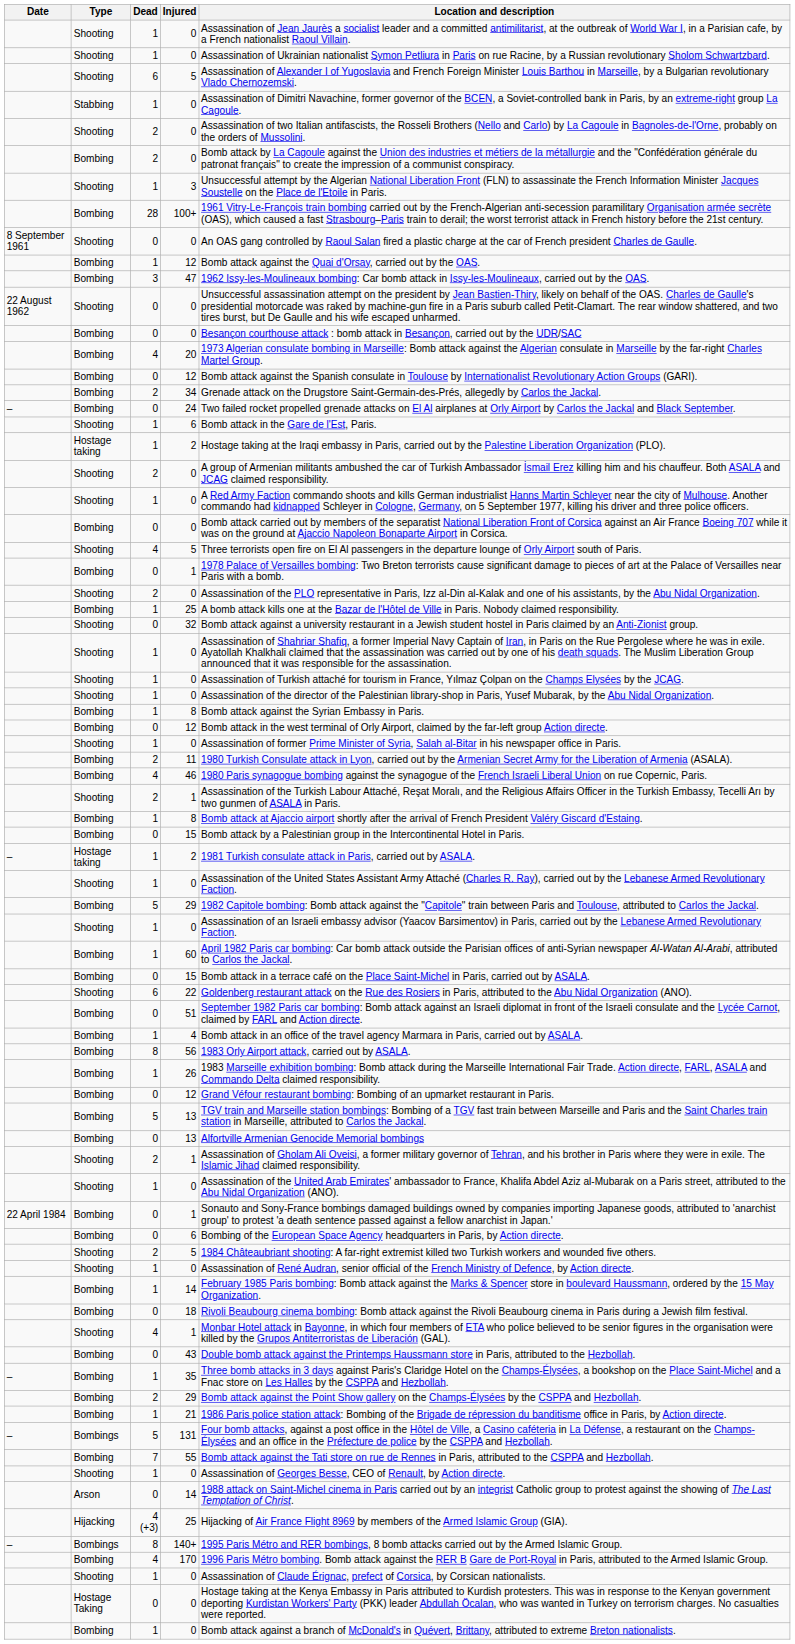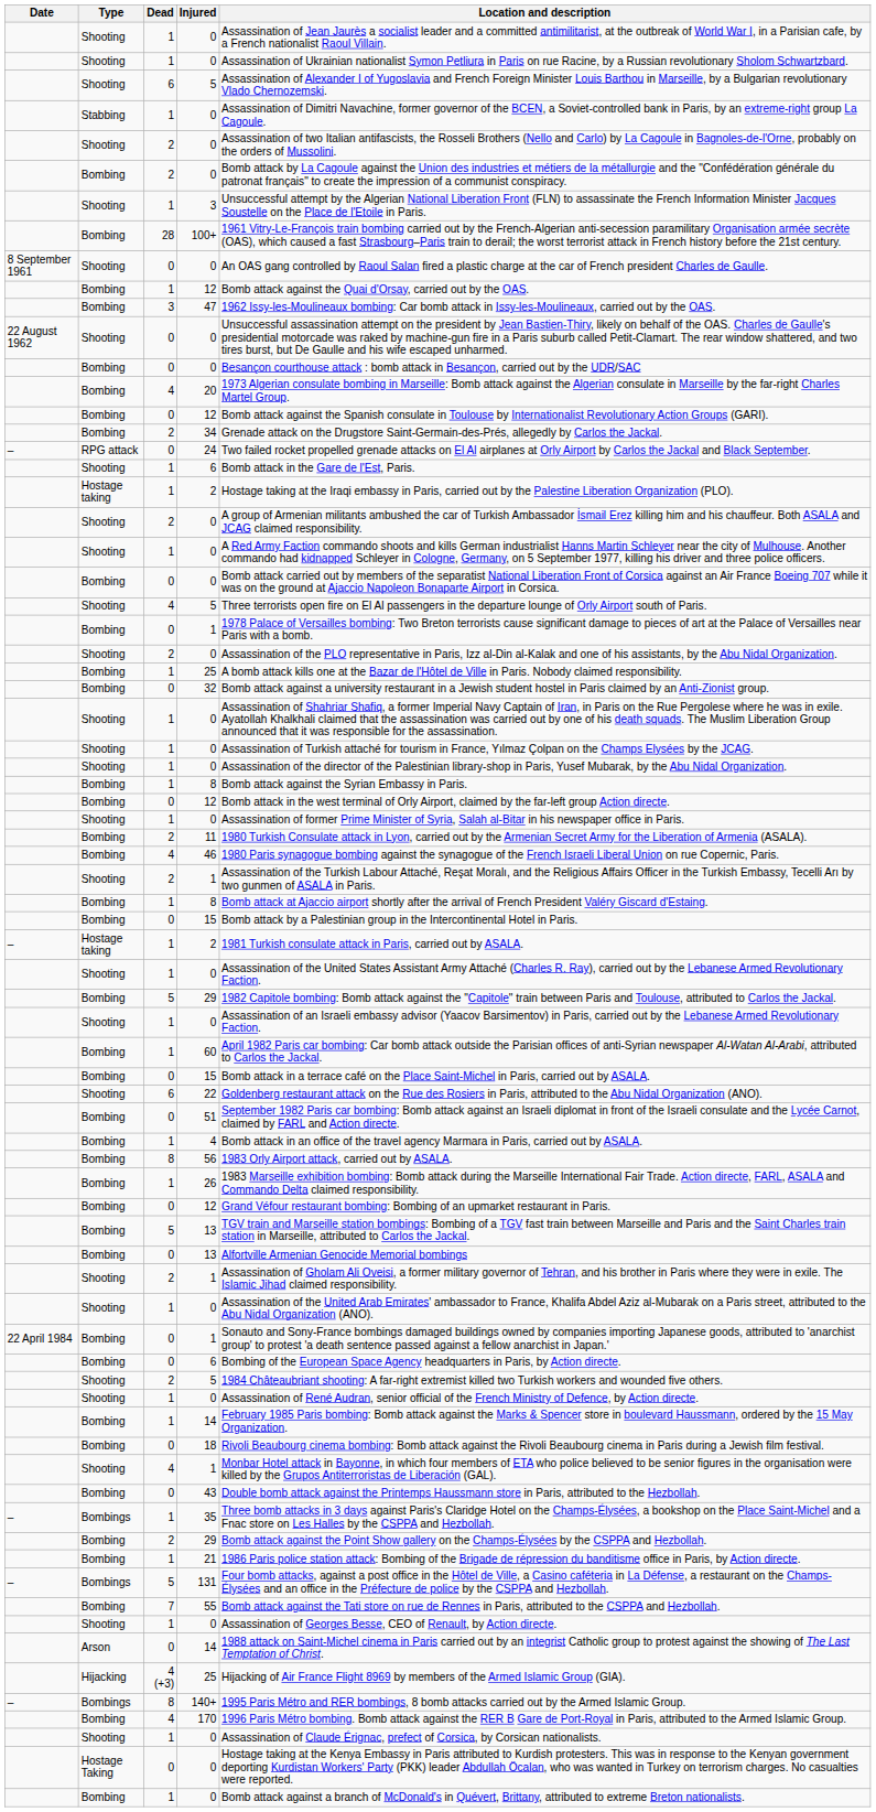 <table class="wikitable sortable">
 <tr>
 <th>Date</th>
 <th>Type</th>
 <th>Dead</th>
 <th>Injured</th>
 <th class="unsortable">Location and description</th>
 </tr>
 <tr>
 <td></td>
 <td>Shooting</td>
 <td align="right">1</td>
 <td align="right">0</td>
 <td>Assassination of <a href='#'>Jean Jaurès</a> a <a href='#'>socialist</a> leader and a committed <a href='#'>antimilitarist</a>, at the outbreak of <a href='#'>World War I</a>, in a Parisian cafe, by a French nationalist <a href='#'>Raoul Villain</a>.</td>
 </tr>
 <tr>
 <td></td>
 <td>Shooting</td>
 <td align="right">1</td>
 <td align="right">0</td>
 <td>Assassination of Ukrainian nationalist <a href='#'>Symon Petliura</a> in <a href='#'>Paris</a> on rue Racine, by a Russian revolutionary <a href='#'>Sholom Schwartzbard</a>.</td>
 </tr>
 <tr>
 <td></td>
 <td>Shooting</td>
 <td align="right">6</td>
 <td align="right">5</td>
 <td>Assassination of <a href='#'>Alexander I of Yugoslavia</a> and French Foreign Minister <a href='#'>Louis Barthou</a> in <a href='#'>Marseille</a>, by a Bulgarian revolutionary <a href='#'>Vlado Chernozemski</a>.</td>
 </tr>
 <tr>
 <td></td>
 <td>Stabbing</td>
 <td align="right">1</td>
 <td align="right">0</td>
 <td>Assassination of Dimitri Navachine, former governor of the <a href='#'>BCEN</a>, a Soviet-controlled bank in Paris, by an <a href='#'>extreme-right</a> group <a href='#'>La Cagoule</a>.</td>
 </tr>
 <tr>
 <td></td>
 <td>Shooting</td>
 <td align="right">2</td>
 <td align="right">0</td>
 <td>Assassination of two Italian antifascists, the Rosseli Brothers (<a href='#'>Nello</a> and <a href='#'>Carlo</a>) by <a href='#'>La Cagoule</a> in <a href='#'>Bagnoles-de-l'Orne</a>, probably on the orders of <a href='#'>Mussolini</a>.</td>
 </tr>
 <tr>
 <td></td>
 <td>Bombing</td>
 <td align="right">2</td>
 <td align="right">0</td>
 <td>Bomb attack by <a href='#'>La Cagoule</a> against the <a href='#'>Union des industries et métiers de la métallurgie</a> and the "Confédération générale du patronat français" to create the impression of a communist conspiracy.</td>
 </tr>
 <tr>
 <td></td>
 <td>Shooting</td>
 <td align="right">1</td>
 <td align="right">3</td>
 <td>Unsuccessful attempt by the Algerian <a href='#'>National Liberation Front</a> (FLN) to assassinate the French Information Minister <a href='#'>Jacques Soustelle</a> on the <a href='#'>Place de l'Etoile</a> in Paris.</td>
 </tr>
 <tr>
 <td></td>
 <td>Bombing</td>
 <td align="right">28</td>
 <td align="right">100+</td>
 <td><a href='#'>1961 Vitry-Le-François train bombing</a> carried out by the French-Algerian anti-secession paramilitary <a href='#'>Organisation armée secrète</a> (OAS), which caused a fast <a href='#'>Strasbourg</a>–<a href='#'>Paris</a> train to derail; the worst terrorist attack in French history before the 21st century.</td>
 </tr>
 <tr>
 <td>8 September 1961</td>
 <td>Shooting</td>
 <td align="right">0</td>
 <td align="right">0</td>
 <td>An OAS gang controlled by <a href='#'>Raoul Salan</a> fired a plastic charge at the car of French president <a href='#'>Charles de Gaulle</a>.</td>
 </tr>
 <tr>
 <td></td>
 <td>Bombing</td>
 <td align="right">1</td>
 <td align="right">12</td>
 <td>Bomb attack against the <a href='#'>Quai d'Orsay</a>, carried out by the <a href='#'>OAS</a>.</td>
 </tr>
 <tr>
 <td></td>
 <td>Bombing</td>
 <td align="right">3</td>
 <td align="right">47</td>
 <td><a href='#'>1962 Issy-les-Moulineaux bombing</a>: Car bomb attack in <a href='#'>Issy-les-Moulineaux</a>, carried out by the <a href='#'>OAS</a>.</td>
 </tr>
 <tr>
 <td>22 August 1962</td>
 <td>Shooting</td>
 <td align="right">0</td>
 <td align="right">0</td>
 <td>Unsuccessful assassination attempt on the president by <a href='#'>Jean Bastien-Thiry</a>, likely on behalf of the OAS. <a href='#'>Charles de Gaulle</a>'s presidential motorcade was raked by machine-gun fire in a Paris suburb called Petit-Clamart. The rear window shattered, and two tires burst, but De Gaulle and his wife escaped unharmed.</td>
 </tr>
 <tr>
 <td></td>
 <td>Bombing</td>
 <td align="right">0</td>
 <td align="right">0</td>
 <td><a href='#'>Besançon courthouse attack</a> : bomb attack in <a href='#'>Besançon</a>, carried out by the <a href='#'>UDR</a>/<a href='#'>SAC</a></td>
 </tr>
 <tr>
 <td></td>
 <td>Bombing</td>
 <td align="right">4</td>
 <td align="right">20</td>
 <td><a href='#'>1973 Algerian consulate bombing in Marseille</a>: Bomb attack against the <a href='#'>Algerian</a> consulate in <a href='#'>Marseille</a> by the far-right <a href='#'>Charles Martel Group</a>.</td>
 </tr>
 <tr>
 <td></td>
 <td>Bombing</td>
 <td align="right">0</td>
 <td align="right">12</td>
 <td>Bomb attack against the Spanish consulate in <a href='#'>Toulouse</a> by <a href='#'>Internationalist Revolutionary Action Groups</a> (GARI).</td>
 </tr>
 <tr>
 <td></td>
 <td>Bombing</td>
 <td align="right">2</td>
 <td align="right">34</td>
 <td>Grenade attack on the Drugstore Saint-Germain-des-Prés, allegedly by <a href='#'>Carlos the Jackal</a>.</td>
 </tr>
 <tr>
 <td>–</td>
-<td>Bombing</td>
+<td>RPG attack</td>
 <td align="right">0</td>
 <td align="right">24</td>
 <td>Two failed rocket propelled grenade attacks on <a href='#'>El Al</a> airplanes at <a href='#'>Orly Airport</a> by <a href='#'>Carlos the Jackal</a> and <a href='#'>Black September</a>.</td>
 </tr>
 <tr>
 <td></td>
 <td>Shooting</td>
 <td align="right">1</td>
 <td align="right">6</td>
 <td>Bomb attack in the <a href='#'>Gare de l'Est</a>, Paris.</td>
 </tr>
 <tr>
 <td></td>
 <td>Hostage taking</td>
 <td align="right">1</td>
 <td align="right">2</td>
 <td>Hostage taking at the Iraqi embassy in Paris, carried out by the <a href='#'>Palestine Liberation Organization</a> (PLO).</td>
 </tr>
 <tr>
 <td></td>
 <td>Shooting</td>
 <td align="right">2</td>
 <td align="right">0</td>
 <td>A group of Armenian militants ambushed the car of Turkish Ambassador <a href='#'>İsmail Erez</a> killing him and his chauffeur. Both <a href='#'>ASALA</a> and <a href='#'>JCAG</a> claimed responsibility.</td>
 </tr>
 <tr>
 <td></td>
 <td>Shooting</td>
 <td align="right">1</td>
 <td align="right">0</td>
 <td>A <a href='#'>Red Army Faction</a> commando shoots and kills German industrialist <a href='#'>Hanns Martin Schleyer</a> near the city of <a href='#'>Mulhouse</a>. Another commando had <a href='#'>kidnapped</a> Schleyer in <a href='#'>Cologne</a>, <a href='#'>Germany</a>, on 5 September 1977, killing his driver and three police officers.</td>
 </tr>
 <tr>
 <td></td>
 <td>Bombing</td>
 <td align="right">0</td>
 <td align="right">0</td>
 <td>Bomb attack carried out by members of the separatist <a href='#'>National Liberation Front of Corsica</a> against an Air France <a href='#'>Boeing 707</a> while it was on the ground at <a href='#'>Ajaccio Napoleon Bonaparte Airport</a> in Corsica.</td>
 </tr>
 <tr>
 <td></td>
 <td>Shooting</td>
 <td align="right">4</td>
 <td align="right">5</td>
 <td>Three terrorists open fire on El Al passengers in the departure lounge of <a href='#'>Orly Airport</a> south of Paris.</td>
 </tr>
 <tr>
 <td></td>
 <td>Bombing</td>
 <td align="right">0</td>
 <td align="right">1</td>
 <td><a href='#'>1978 Palace of Versailles bombing</a>: Two Breton terrorists cause significant damage to pieces of art at the Palace of Versailles near Paris with a bomb.</td>
 </tr>
 <tr>
 <td></td>
 <td>Shooting</td>
 <td align="right">2</td>
 <td align="right">0</td>
 <td>Assassination of the <a href='#'>PLO</a> representative in Paris, Izz al-Din al-Kalak and one of his assistants, by the <a href='#'>Abu Nidal Organization</a>.</td>
 </tr>
 <tr>
 <td></td>
 <td>Bombing</td>
 <td align="right">1</td>
 <td align="right">25</td>
 <td>A bomb attack kills one at the <a href='#'>Bazar de l'Hôtel de Ville</a> in Paris. Nobody claimed responsibility.</td>
 </tr>
 <tr>
 <td></td>
-<td>Shooting</td>
+<td>Bombing</td>
 <td align="right">0</td>
 <td align="right">32</td>
 <td>Bomb attack against a university restaurant in a Jewish student hostel in Paris claimed by an <a href='#'>Anti-Zionist</a> group.</td>
 </tr>
 <tr>
 <td></td>
 <td>Shooting</td>
 <td align="right">1</td>
 <td align="right">0</td>
 <td>Assassination of <a href='#'>Shahriar Shafiq</a>, a former Imperial Navy Captain of <a href='#'>Iran</a>, in Paris on the Rue Pergolese where he was in exile. Ayatollah Khalkhali claimed that the assassination was carried out by one of his <a href='#'>death squads</a>. The Muslim Liberation Group announced that it was responsible for the assassination.</td>
 </tr>
 <tr>
 <td></td>
 <td>Shooting</td>
 <td align="right">1</td>
 <td align="right">0</td>
 <td>Assassination of Turkish attaché for tourism in France, Yılmaz Çolpan on the <a href='#'>Champs Elysées</a> by the <a href='#'>JCAG</a>.</td>
 </tr>
 <tr>
 <td></td>
 <td>Shooting</td>
 <td align="right">1</td>
 <td align="right">0</td>
 <td>Assassination of the director of the Palestinian library-shop in Paris, Yusef Mubarak, by the <a href='#'>Abu Nidal Organization</a>.</td>
 </tr>
 <tr>
 <td></td>
 <td>Bombing</td>
 <td align="right">1</td>
 <td align="right">8</td>
 <td>Bomb attack against the Syrian Embassy in Paris.</td>
 </tr>
 <tr>
 <td></td>
 <td>Bombing</td>
 <td align="right">0</td>
 <td align="right">12</td>
 <td>Bomb attack in the west terminal of Orly Airport, claimed by the far-left group <a href='#'>Action directe</a>.</td>
 </tr>
 <tr>
 <td></td>
 <td>Shooting</td>
 <td align="right">1</td>
 <td align="right">0</td>
 <td>Assassination of former <a href='#'>Prime Minister of Syria</a>, <a href='#'>Salah al-Bitar</a> in his newspaper office in Paris.</td>
 </tr>
 <tr>
 <td></td>
 <td>Bombing</td>
 <td align="right">2</td>
 <td align="right">11</td>
 <td><a href='#'>1980 Turkish Consulate attack in Lyon</a>, carried out by the <a href='#'>Armenian Secret Army for the Liberation of Armenia</a> (ASALA).</td>
 </tr>
 <tr>
 <td></td>
 <td>Bombing</td>
 <td align="right">4</td>
 <td align="right">46</td>
 <td><a href='#'>1980 Paris synagogue bombing</a> against the synagogue of the <a href='#'>French Israeli Liberal Union</a> on rue Copernic, Paris.</td>
 </tr>
 <tr>
 <td></td>
 <td>Shooting</td>
 <td align="right">2</td>
 <td align="right">1</td>
 <td>Assassination of the Turkish Labour Attaché, Reşat Moralı, and the Religious Affairs Officer in the Turkish Embassy, Tecelli Arı by two gunmen of <a href='#'>ASALA</a> in Paris.</td>
 </tr>
 <tr>
 <td></td>
 <td>Bombing</td>
 <td align="right">1</td>
 <td align="right">8</td>
 <td><a href='#'>Bomb attack at Ajaccio airport</a> shortly after the arrival of French President <a href='#'>Valéry Giscard d'Estaing</a>.</td>
 </tr>
 <tr>
 <td></td>
 <td>Bombing</td>
 <td align="right">0</td>
 <td align="right">15</td>
 <td>Bomb attack by a Palestinian group in the Intercontinental Hotel in Paris.</td>
 </tr>
 <tr>
 <td>–</td>
 <td>Hostage taking</td>
 <td align="right">1</td>
 <td align="right">2</td>
 <td><a href='#'>1981 Turkish consulate attack in Paris</a>, carried out by <a href='#'>ASALA</a>.</td>
 </tr>
 <tr>
 <td></td>
 <td>Shooting</td>
 <td align="right">1</td>
 <td align="right">0</td>
 <td>Assassination of the United States Assistant Army Attaché (<a href='#'>Charles R. Ray</a>), carried out by the <a href='#'>Lebanese Armed Revolutionary Faction</a>.</td>
 </tr>
 <tr>
 <td></td>
 <td>Bombing</td>
 <td align="right">5</td>
 <td align="right">29</td>
 <td><a href='#'>1982 Capitole bombing</a>: Bomb attack against the "<a href='#'>Capitole</a>" train between Paris and <a href='#'>Toulouse</a>, attributed to <a href='#'>Carlos the Jackal</a>.</td>
 </tr>
 <tr>
 <td></td>
 <td>Shooting</td>
 <td align="right">1</td>
 <td align="right">0</td>
 <td>Assassination of an Israeli embassy advisor (Yaacov Barsimentov) in Paris, carried out by the <a href='#'>Lebanese Armed Revolutionary Faction</a>.</td>
 </tr>
 <tr>
 <td></td>
 <td>Bombing</td>
 <td align="right">1</td>
 <td align="right">60</td>
 <td><a href='#'>April 1982 Paris car bombing</a>: Car bomb attack outside the Parisian offices of anti-Syrian newspaper <em>Al-Watan Al-Arabi</em>, attributed to <a href='#'>Carlos the Jackal</a>.</td>
 </tr>
 <tr>
 <td></td>
 <td>Bombing</td>
 <td align="right">0</td>
 <td align="right">15</td>
 <td>Bomb attack in a terrace café on the <a href='#'>Place Saint-Michel</a> in Paris, carried out by <a href='#'>ASALA</a>.</td>
 </tr>
 <tr>
 <td></td>
 <td>Shooting</td>
 <td align="right">6</td>
 <td align="right">22</td>
 <td><a href='#'>Goldenberg restaurant attack</a> on the <a href='#'>Rue des Rosiers</a> in Paris, attributed to the <a href='#'>Abu Nidal Organization</a> (ANO).</td>
 </tr>
 <tr>
 <td></td>
 <td>Bombing</td>
 <td align="right">0</td>
 <td align="right">51</td>
 <td><a href='#'>September 1982 Paris car bombing</a>: Bomb attack against an Israeli diplomat in front of the Israeli consulate and the <a href='#'>Lycée Carnot</a>, claimed by <a href='#'>FARL</a> and <a href='#'>Action directe</a>.</td>
 </tr>
 <tr>
 <td></td>
 <td>Bombing</td>
 <td align="right">1</td>
 <td align="right">4</td>
 <td>Bomb attack in an office of the travel agency Marmara in Paris, carried out by <a href='#'>ASALA</a>.</td>
 </tr>
 <tr>
 <td></td>
 <td>Bombing</td>
 <td align="right">8</td>
 <td align="right">56</td>
 <td><a href='#'>1983 Orly Airport attack</a>, carried out by <a href='#'>ASALA</a>.</td>
 </tr>
 <tr>
 <td></td>
 <td>Bombing</td>
 <td align="right">1</td>
 <td align="right">26</td>
 <td>1983 <a href='#'>Marseille exhibition bombing</a>: Bomb attack during the Marseille International Fair Trade. <a href='#'>Action directe</a>, <a href='#'>FARL</a>, <a href='#'>ASALA</a> and <a href='#'>Commando Delta</a> claimed responsibility.</td>
 </tr>
 <tr>
 <td></td>
 <td>Bombing</td>
 <td align="right">0</td>
 <td align="right">12</td>
 <td><a href='#'>Grand Véfour restaurant bombing</a>: Bombing of an upmarket restaurant in Paris.</td>
 </tr>
 <tr>
 <td></td>
 <td>Bombing</td>
 <td align="right">5</td>
 <td align="right">13</td>
 <td><a href='#'>TGV train and Marseille station bombings</a>: Bombing of a <a href='#'>TGV</a> fast train between Marseille and Paris and the <a href='#'>Saint Charles train station</a> in Marseille, attributed to <a href='#'>Carlos the Jackal</a>.</td>
 </tr>
 <tr>
 <td></td>
 <td>Bombing</td>
 <td align="right">0</td>
 <td align="right">13</td>
 <td><a href='#'>Alfortville Armenian Genocide Memorial bombings</a></td>
 </tr>
 <tr>
 <td></td>
 <td>Shooting</td>
 <td align="right">2</td>
 <td align="right">1</td>
 <td>Assassination of <a href='#'>Gholam Ali Oveisi</a>, a former military governor of <a href='#'>Tehran</a>, and his brother in Paris where they were in exile. The <a href='#'>Islamic Jihad</a> claimed responsibility.</td>
 </tr>
 <tr>
 <td></td>
 <td>Shooting</td>
 <td align="right">1</td>
 <td align="right">0</td>
 <td>Assassination of the <a href='#'>United Arab Emirates</a>' ambassador to France, Khalifa Abdel Aziz al-Mubarak on a Paris street, attributed to the <a href='#'>Abu Nidal Organization</a> (ANO).</td>
 </tr>
 <tr>
 <td>22 April 1984</td>
 <td>Bombing</td>
 <td align="right">0</td>
 <td align="right">1</td>
 <td>Sonauto and Sony-France bombings damaged buildings owned by companies importing Japanese goods, attributed to 'anarchist group' to protest 'a death sentence passed against a fellow anarchist in Japan.'</td>
 </tr>
 <tr>
 <td></td>
 <td>Bombing</td>
 <td align="right">0</td>
 <td align="right">6</td>
 <td>Bombing of the <a href='#'>European Space Agency</a> headquarters in Paris, by <a href='#'>Action directe</a>.</td>
 </tr>
 <tr>
 <td></td>
 <td>Shooting</td>
 <td align="right">2</td>
 <td align="right">5</td>
 <td><a href='#'>1984 Châteaubriant shooting</a>: A far-right extremist killed two Turkish workers and wounded five others.</td>
 </tr>
 <tr>
 <td></td>
 <td>Shooting</td>
 <td align="right">1</td>
 <td align="right">0</td>
 <td>Assassination of <a href='#'>René Audran</a>, senior official of the <a href='#'>French Ministry of Defence</a>, by <a href='#'>Action directe</a>.</td>
 </tr>
 <tr>
 <td></td>
 <td>Bombing</td>
 <td align="right">1</td>
 <td align="right">14</td>
 <td><a href='#'>February 1985 Paris bombing</a>: Bomb attack against the <a href='#'>Marks & Spencer</a> store in <a href='#'>boulevard Haussmann</a>, ordered by the <a href='#'>15 May Organization</a>.</td>
 </tr>
 <tr>
 <td></td>
 <td>Bombing</td>
 <td align="right">0</td>
 <td align="right">18</td>
 <td><a href='#'>Rivoli Beaubourg cinema bombing</a>: Bomb attack against the Rivoli Beaubourg cinema in Paris during a Jewish film festival.</td>
 </tr>
 <tr>
 <td></td>
 <td>Shooting</td>
 <td align="right">4</td>
 <td align="right">1</td>
 <td><a href='#'>Monbar Hotel attack</a> in <a href='#'>Bayonne</a>, in which four members of <a href='#'>ETA</a> who police believed to be senior figures in the organisation were killed by the <a href='#'>Grupos Antiterroristas de Liberación</a> (GAL).</td>
 </tr>
 <tr>
 <td></td>
 <td>Bombing</td>
 <td align="right">0</td>
 <td align="right">43</td>
 <td><a href='#'>Double bomb attack against the Printemps Haussmann store</a> in Paris, attributed to the <a href='#'>Hezbollah</a>.</td>
 </tr>
 <tr>
 <td>–</td>
-<td>Bombing</td>
+<td>Bombings</td>
 <td align="right">1</td>
 <td align="right">35</td>
 <td><a href='#'>Three bomb attacks in 3 days</a> against Paris's Claridge Hotel on the <a href='#'>Champs-Élysées</a>, a bookshop on the <a href='#'>Place Saint-Michel</a> and a Fnac store on <a href='#'>Les Halles</a> by the <a href='#'>CSPPA</a> and <a href='#'>Hezbollah</a>.</td>
 </tr>
 <tr>
 <td></td>
 <td>Bombing</td>
 <td align="right">2</td>
 <td align="right">29</td>
 <td><a href='#'>Bomb attack against the Point Show gallery</a> on the <a href='#'>Champs-Élysées</a> by the <a href='#'>CSPPA</a> and <a href='#'>Hezbollah</a>.</td>
 </tr>
 <tr>
 <td></td>
 <td>Bombing</td>
 <td align="right">1</td>
 <td align="right">21</td>
 <td><a href='#'>1986 Paris police station attack</a>: Bombing of the <a href='#'>Brigade de répression du banditisme</a> office in Paris, by <a href='#'>Action directe</a>.</td>
 </tr>
 <tr>
 <td>–</td>
 <td>Bombings</td>
 <td align="right">5</td>
 <td align="right">131</td>
 <td><a href='#'>Four bomb attacks</a>, against a post office in the <a href='#'>Hôtel de Ville</a>, a <a href='#'>Casino caféteria</a> in <a href='#'>La Défense</a>, a restaurant on the <a href='#'>Champs-Élysées</a> and an office in the <a href='#'>Préfecture de police</a> by the <a href='#'>CSPPA</a> and <a href='#'>Hezbollah</a>.</td>
 </tr>
 <tr>
 <td></td>
 <td>Bombing</td>
 <td align="right">7</td>
 <td align="right">55</td>
 <td><a href='#'>Bomb attack against the Tati store on rue de Rennes</a> in Paris, attributed to the <a href='#'>CSPPA</a> and <a href='#'>Hezbollah</a>.</td>
 </tr>
 <tr>
 <td></td>
 <td>Shooting</td>
 <td align="right">1</td>
 <td align="right">0</td>
 <td>Assassination of <a href='#'>Georges Besse</a>, CEO of <a href='#'>Renault</a>, by <a href='#'>Action directe</a>.</td>
 </tr>
 <tr>
 <td></td>
 <td>Arson</td>
 <td align="right">0</td>
 <td align="right">14</td>
 <td><a href='#'>1988 attack on Saint-Michel cinema in Paris</a> carried out by an <a href='#'>integrist</a> Catholic group to protest against the showing of <a href='#'><em>The Last Temptation of Christ</em></a>.</td>
 </tr>
 <tr>
 <td></td>
 <td>Hijacking</td>
 <td align="right">4 (+3)</td>
 <td align="right">25</td>
 <td>Hijacking of <a href='#'>Air France Flight 8969</a> by members of the <a href='#'>Armed Islamic Group</a> (GIA).</td>
 </tr>
 <tr>
 <td>–</td>
 <td>Bombings</td>
 <td align="right">8</td>
 <td align="right">140+</td>
 <td><a href='#'>1995 Paris Métro and RER bombings</a>, 8 bomb attacks carried out by the Armed Islamic Group.</td>
 </tr>
 <tr>
 <td></td>
 <td>Bombing</td>
 <td align="right">4</td>
 <td align="right">170</td>
 <td><a href='#'>1996 Paris Métro bombing</a>. Bomb attack against the <a href='#'>RER B</a> <a href='#'>Gare de Port-Royal</a> in Paris, attributed to the Armed Islamic Group.</td>
 </tr>
 <tr>
 <td></td>
 <td>Shooting</td>
 <td align="right">1</td>
 <td align="right">0</td>
 <td>Assassination of <a href='#'>Claude Érignac</a>, <a href='#'>prefect</a> of <a href='#'>Corsica</a>, by Corsican nationalists.</td>
 </tr>
 <tr>
 <td></td>
 <td>Hostage Taking</td>
 <td align="right">0</td>
 <td align="right">0</td>
 <td>Hostage taking at the Kenya Embassy in Paris attributed to Kurdish protesters. This was in response to the Kenyan government deporting <a href='#'>Kurdistan Workers' Party</a> (PKK) leader <a href='#'>Abdullah Öcalan</a>, who was wanted in Turkey on terrorism charges. No casualties were reported.</td>
 </tr>
 <tr>
 <td></td>
 <td>Bombing</td>
 <td align="right">1</td>
 <td align="right">0</td>
 <td>Bomb attack against a branch of <a href='#'>McDonald's</a> in <a href='#'>Quévert</a>, <a href='#'>Brittany</a>, attributed to extreme <a href='#'>Breton nationalists</a>.</td>
 </tr>
 </table>
